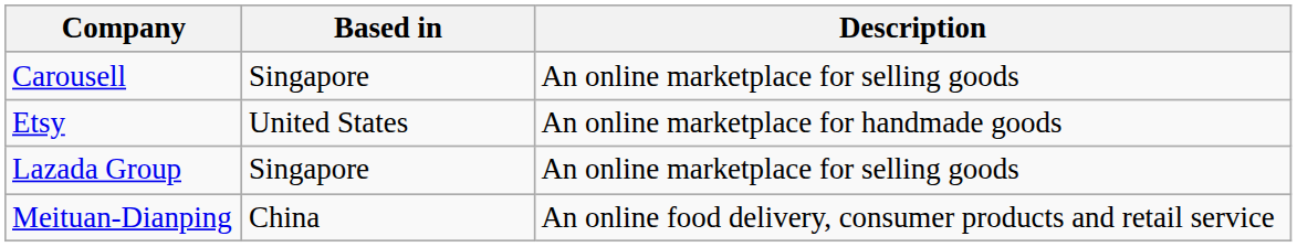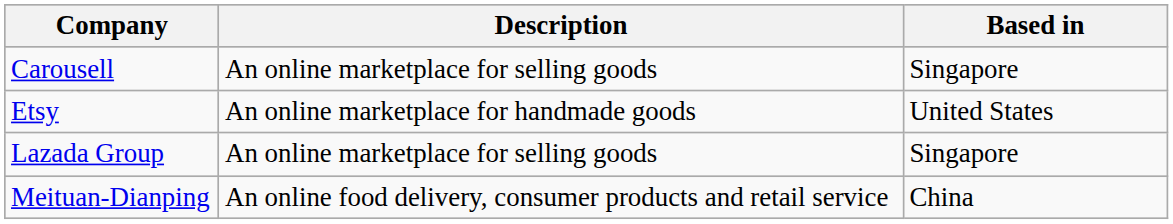 <table class="wikitable sortable">
 <tr>
 <th scope="col" style="width: 120px;">Company</th>
+<th scope="col" style="width: 400px;" class=unsortable>Description</th>
 <th scope="col" style="width: 150px;">Based in</th>
-<th scope="col" style="width: 400px;" class=unsortable>Description</th>
 </tr>
 <tr>
 <td style="white-space: nowrap;"><a href='#'>Carousell</a></td>
+<td>An online marketplace for selling goods</td>
 <td style="white-space: nowrap;">Singapore</td>
-<td>An online marketplace for selling goods</td>
 </tr>
 <tr>
 <td><a href='#'>Etsy</a></td>
+<td>An online marketplace for handmade goods</td>
 <td>United States</td>
-<td>An online marketplace for handmade goods</td>
 </tr>
 <tr>
 <td><a href='#'>Lazada Group</a></td>
+<td>An online marketplace for selling goods</td>
 <td>Singapore</td>
-<td>An online marketplace for selling goods</td>
 </tr>
 <tr>
 <td><a href='#'>Meituan-Dianping</a></td>
+<td>An online food delivery, consumer products and retail service</td>
 <td>China</td>
-<td>An online food delivery, consumer products and retail service</td>
 </tr>
 </table>
